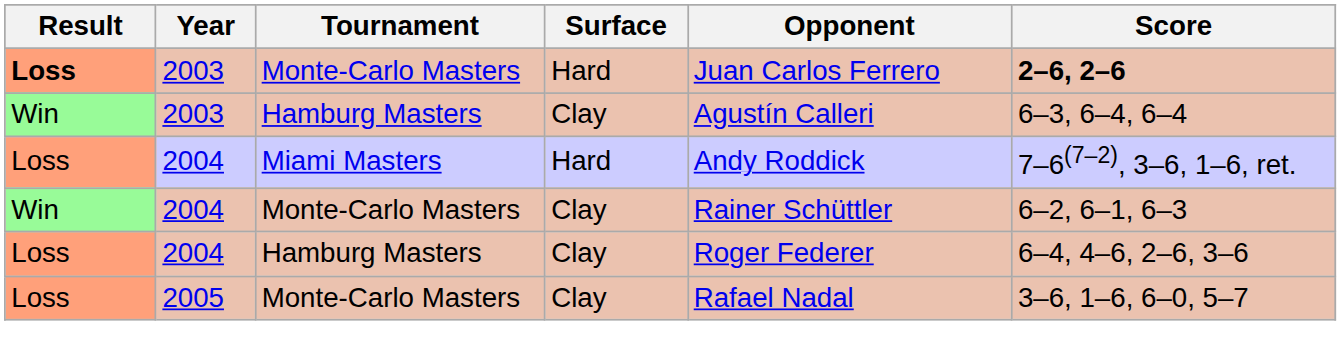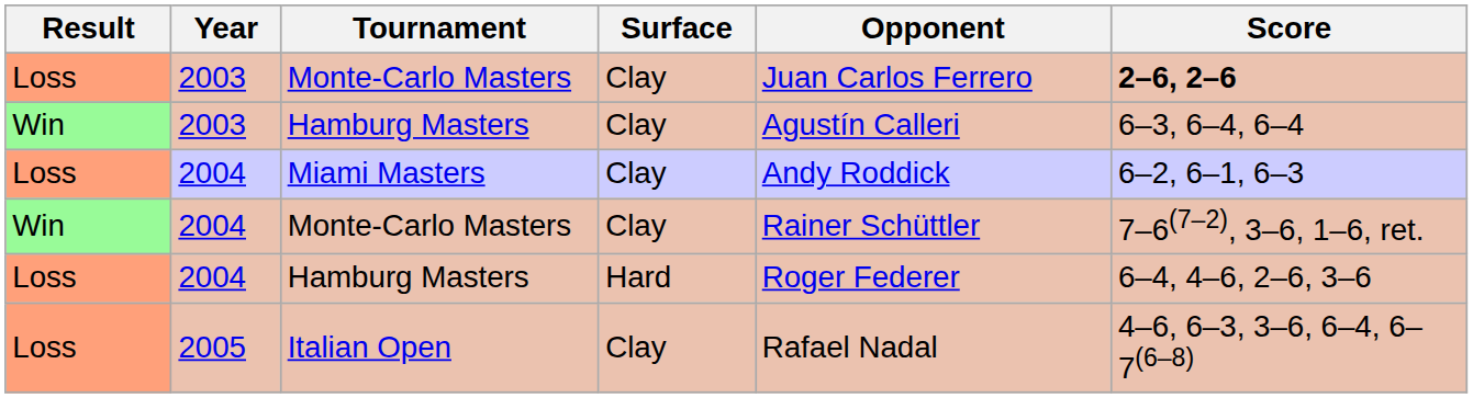 <table class="sortable wikitable">
 <tr>
 <th width="80">Result</th>
 <th width="50">Year</th>
 <th width="160">Tournament</th>
 <th width="75">Surface</th>
 <th width="180">Opponent</th>
 <th width="180" class="unsortable">Score</th>
 </tr>
 <tr bgcolor="#EBC2AF">
-<td bgcolor="FFA07A"><strong>Loss</strong></td>
+<td bgcolor="FFA07A">Loss</td>
 <td><a href='#'>2003</a></td>
 <td><a href='#'>Monte-Carlo Masters</a></td>
-<td>Hard</td>
+<td>Clay</td>
 <td> <a href='#'>Juan Carlos Ferrero</a></td>
 <td><strong>2–6, 2–6</strong></td>
 </tr>
 <tr bgcolor="#EBC2AF">
 <td bgcolor="98FB98">Win</td>
 <td><a href='#'>2003</a></td>
 <td><a href='#'>Hamburg Masters</a></td>
 <td>Clay</td>
 <td> <a href='#'>Agustín Calleri</a></td>
 <td>6–3, 6–4, 6–4</td>
 </tr>
 <tr bgcolor="#CCCCFF">
 <td bgcolor="FFA07A">Loss</td>
 <td><a href='#'>2004</a></td>
 <td><a href='#'>Miami Masters</a></td>
-<td>Hard</td>
+<td>Clay</td>
 <td> <a href='#'>Andy Roddick</a></td>
-<td>7–6<sup>(7–2)</sup>, 3–6, 1–6, ret.</td>
+<td>6–2, 6–1, 6–3</td>
 </tr>
 <tr bgcolor="#EBC2AF">
 <td bgcolor="98FB98">Win</td>
 <td><a href='#'>2004</a></td>
 <td>Monte-Carlo Masters</td>
 <td>Clay</td>
 <td> <a href='#'>Rainer Schüttler</a></td>
-<td>6–2, 6–1, 6–3</td>
+<td>7–6<sup>(7–2)</sup>, 3–6, 1–6, ret.</td>
 </tr>
 <tr bgcolor="#EBC2AF">
 <td bgcolor="FFA07A">Loss</td>
 <td><a href='#'>2004</a></td>
 <td>Hamburg Masters</td>
-<td>Clay</td>
+<td>Hard</td>
 <td> <a href='#'>Roger Federer</a></td>
 <td>6–4, 4–6, 2–6, 3–6</td>
 </tr>
 <tr bgcolor="#EBC2AF">
 <td bgcolor="FFA07A">Loss</td>
 <td><a href='#'>2005</a></td>
-<td>Monte-Carlo Masters</td>
+<td><a href='#'>Italian Open</a></td>
 <td>Clay</td>
-<td> <a href='#'>Rafael Nadal</a></td>
-<td>3–6, 1–6, 6–0, 5–7</td>
+<td> Rafael Nadal</td>
+<td>4–6, 6–3, 3–6, 6–4, 6–7<sup>(6–8)</sup></td>
 </tr>
 </table>
